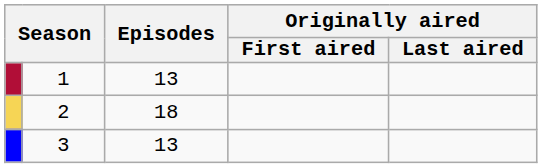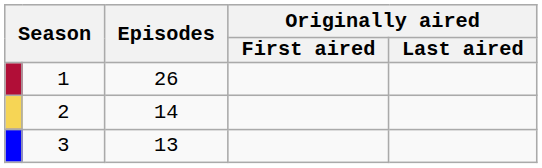 <table class="wikitable plainrowheaders" style="text-align: center;">
 <tr>
 <th style="padding: 0 8px;" colspan="2" rowspan="2">Season</th>
 <th style="padding: 0 8px;" rowspan="2">Episodes</th>
 <th colspan="2">Originally aired</th>
 </tr>
 <tr>
 <th style="padding: 0 8px;">First aired</th>
 <th style="padding: 0 8px;">Last aired</th>
 </tr>
 <tr>
 <td scope="row" width="5" bgcolor="#B10E37" height="10px"></td>
 <td>1</td>
-<td>13</td>
+<td>26</td>
 <td></td>
 <td></td>
 </tr>
 <tr>
 <td scope="row" width="5" style="background:#f6d555; color:#99;"></td>
 <td>2</td>
-<td>18</td>
+<td>14</td>
 <td></td>
 <td></td>
 </tr>
 <tr>
 <td scope="row" width="5" style="background:#00f; color:#100;"></td>
 <td>3</td>
 <td>13</td>
 <td></td>
 <td></td>
 </tr>
 </table>
